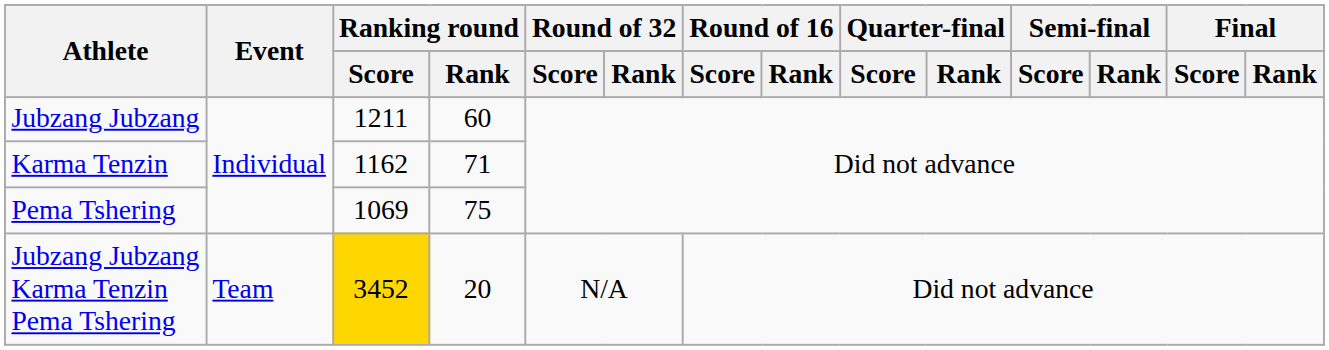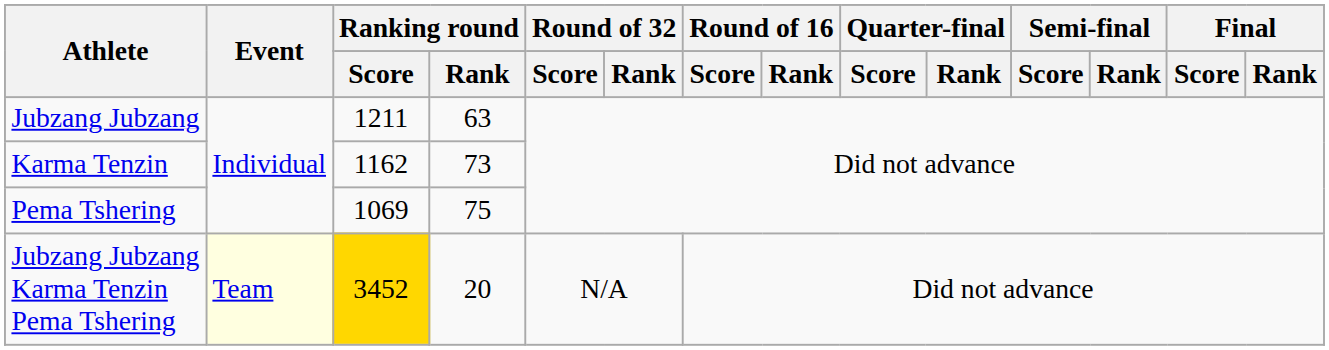 <table class="wikitable" style="font-size:90%">
 <tr>
 <th rowspan="2">Athlete</th>
 <th rowspan="2">Event</th>
 <th colspan="2">Ranking round</th>
 <th colspan="2">Round of 32</th>
 <th colspan="2">Round of 16</th>
 <th colspan="2">Quarter-final</th>
 <th colspan="2">Semi-final</th>
 <th colspan="2">Final</th>
 </tr>
 <tr>
 <th>Score</th>
 <th>Rank</th>
 <th>Score</th>
 <th>Rank</th>
 <th>Score</th>
 <th>Rank</th>
 <th>Score</th>
 <th>Rank</th>
 <th>Score</th>
 <th>Rank</th>
 <th>Score</th>
 <th>Rank</th>
 </tr>
 <tr>
 <td><a href='#'>Jubzang Jubzang</a></td>
 <td rowspan="3"><a href='#'>Individual</a></td>
 <td align=center>1211</td>
-<td align=center>60</td>
+<td align=center>63</td>
 <td colspan="10" rowspan="3" align="center">Did not advance</td>
 </tr>
 <tr>
 <td><a href='#'>Karma Tenzin</a></td>
 <td align=center>1162</td>
-<td align=center>71</td>
+<td align=center>73</td>
 </tr>
 <tr>
 <td><a href='#'>Pema Tshering</a></td>
 <td align=center>1069</td>
 <td align=center>75</td>
 </tr>
 <tr>
 <td align=left><a href='#'>Jubzang Jubzang</a><br><a href='#'>Karma Tenzin</a><br><a href='#'>Pema Tshering</a></td>
-<td align=left><a href='#'>Team</a></td>
+<td align=left style="background: lightyellow;"><a href='#'>Team</a></td>
 <td align=center style="background: gold;">3452</td>
 <td align=center>20</td>
 <td align=center colspan=2>N/A</td>
 <td align=center colspan=8>Did not advance</td>
 </tr>
 </table>
